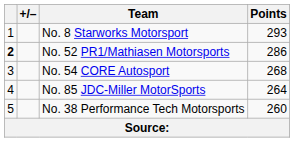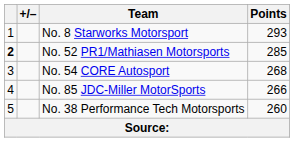 <table class="wikitable" style="font-size: 95%;">
 <tr>
 <th scope="col"></th>
 <th scope="col">+/–</th>
 <th scope="col">Team</th>
 <th scope="col">Points</th>
 </tr>
 <tr>
 <td align=center>1</td>
 <td align="left"></td>
 <td> No. 8 <a href='#'>Starworks Motorsport</a></td>
 <td align=right>293</td>
 </tr>
 <tr>
 <td align=center><strong>2</strong></td>
 <td align="left"></td>
 <td> No. 52 <a href='#'>PR1/Mathiasen Motorsports</a></td>
-<td align=right>286</td>
+<td align=right>285</td>
 </tr>
 <tr>
 <td align=center>3</td>
 <td align="left"></td>
 <td> No. 54 <a href='#'>CORE Autosport</a></td>
 <td align=right>268</td>
 </tr>
 <tr>
 <td align=center>4</td>
 <td align="left"></td>
 <td> No. 85 <a href='#'>JDC-Miller MotorSports</a></td>
-<td align=right>264</td>
+<td align=right>266</td>
 </tr>
 <tr>
 <td align=center>5</td>
 <td align="left"></td>
 <td> No. 38 Performance Tech Motorsports</td>
 <td align=right>260</td>
 </tr>
 <tr>
 <th colspan=5>Source:</th>
 </tr>
 </table>
